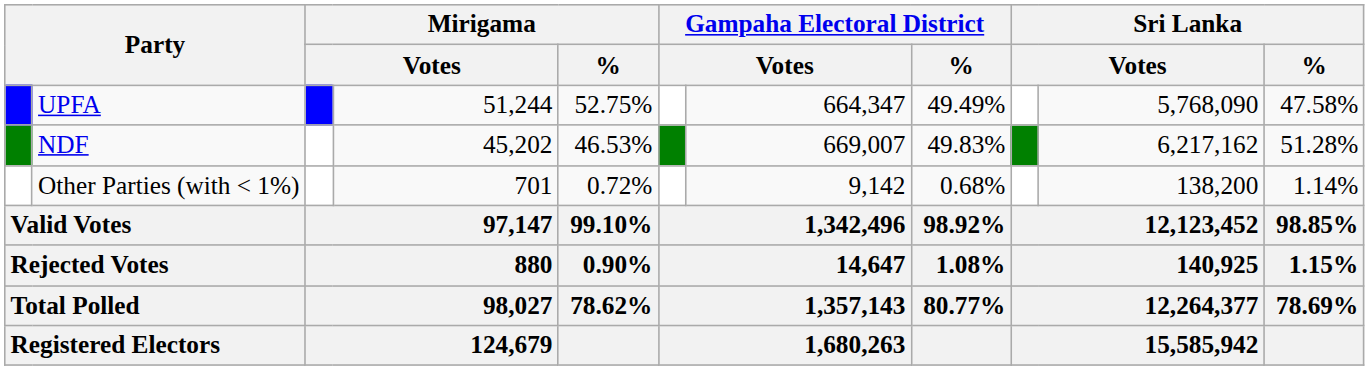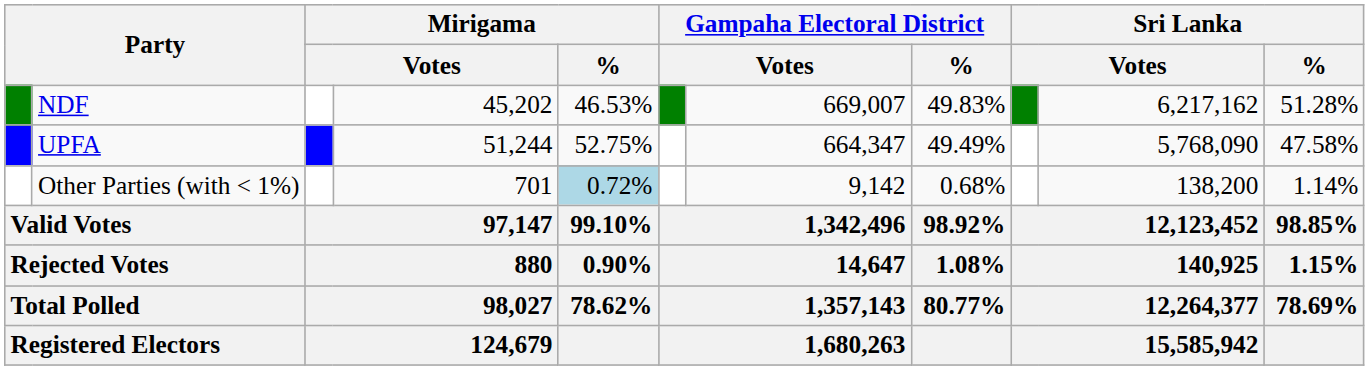 <table class="wikitable">
 <tr>
 <th colspan="2" width="144px"rowspan="2">Party</th>
 <th colspan="3" width="216px">Mirigama</th>
 <th colspan="3" width="216px"><a href='#'>Gampaha Electoral District</a></th>
 <th colspan="3" width="216px">Sri Lanka</th>
 </tr>
 <tr>
 <th colspan="2" width="144px">Votes</th>
 <th>%</th>
 <th colspan="2" width="144px">Votes</th>
 <th>%</th>
 <th colspan="2" width="144px">Votes</th>
 <th>%</th>
 </tr>
 <tr>
+<td style="background-color:green;" width="10px"></td>
+<td style="text-align:left;"><a href='#'>NDF</a></td>
+<td style="background-color:white;" width="10px"></td>
+<td style="text-align:right;">45,202</td>
+<td style="text-align:right;">46.53%</td>
+<td style="background-color:green;" width="10px"></td>
+<td style="text-align:right;">669,007</td>
+<td style="text-align:right;">49.83%</td>
+<td style="background-color:green;" width="10px"></td>
+<td style="text-align:right;">6,217,162</td>
+<td style="text-align:right;">51.28%</td>
+</tr>
+<tr>
 <td style="background-color:blue;" width="10px"></td>
 <td style="text-align:left;"><a href='#'>UPFA</a></td>
 <td style="background-color:blue;" width="10px"></td>
 <td style="text-align:right;">51,244</td>
 <td style="text-align:right;">52.75%</td>
 <td style="background-color:white;" width="10px"></td>
 <td style="text-align:right;">664,347</td>
 <td style="text-align:right;">49.49%</td>
 <td style="background-color:white;" width="10px"></td>
 <td style="text-align:right;">5,768,090</td>
 <td style="text-align:right;">47.58%</td>
 </tr>
 <tr>
-<td style="background-color:green;" width="10px"></td>
-<td style="text-align:left;"><a href='#'>NDF</a></td>
-<td style="background-color:white;" width="10px"></td>
-<td style="text-align:right;">45,202</td>
-<td style="text-align:right;">46.53%</td>
-<td style="background-color:green;" width="10px"></td>
-<td style="text-align:right;">669,007</td>
-<td style="text-align:right;">49.83%</td>
-<td style="background-color:green;" width="10px"></td>
-<td style="text-align:right;">6,217,162</td>
-<td style="text-align:right;">51.28%</td>
-</tr>
-<tr>
 <td style="background-color:white;" width="10px"></td>
 <td style="text-align:left;">Other Parties (with < 1%)</td>
 <td style="background-color:white;" width="10px"></td>
 <td style="text-align:right;">701</td>
-<td style="text-align:right;">0.72%</td>
+<td style="background: lightblue; text-align:right;">0.72%</td>
 <td style="background-color:white;" width="10px"></td>
 <td style="text-align:right;">9,142</td>
 <td style="text-align:right;">0.68%</td>
 <td style="background-color:white;" width="10px"></td>
 <td style="text-align:right;">138,200</td>
 <td style="text-align:right;">1.14%</td>
 </tr>
 <tr>
 <th colspan="2" width="144px"style="text-align:left;">Valid Votes</th>
 <th style="text-align:right;"colspan="2" width="144px">97,147</th>
 <th style="text-align:right;">99.10%</th>
 <th style="text-align:right;"colspan="2" width="144px">1,342,496</th>
 <th style="text-align:right;">98.92%</th>
 <th style="text-align:right;"colspan="2" width="144px">12,123,452</th>
 <th style="text-align:right;">98.85%</th>
 </tr>
 <tr>
 <th colspan="2" width="144px"style="text-align:left;">Rejected Votes</th>
 <th style="text-align:right;"colspan="2" width="144px">880</th>
 <th style="text-align:right;">0.90%</th>
 <th style="text-align:right;"colspan="2" width="144px">14,647</th>
 <th style="text-align:right;">1.08%</th>
 <th style="text-align:right;"colspan="2" width="144px">140,925</th>
 <th style="text-align:right;">1.15%</th>
 </tr>
 <tr>
 <th colspan="2" width="144px"style="text-align:left;">Total Polled</th>
 <th style="text-align:right;"colspan="2" width="144px">98,027</th>
 <th style="text-align:right;">78.62%</th>
 <th style="text-align:right;"colspan="2" width="144px">1,357,143</th>
 <th style="text-align:right;">80.77%</th>
 <th style="text-align:right;"colspan="2" width="144px">12,264,377</th>
 <th style="text-align:right;">78.69%</th>
 </tr>
 <tr>
 <th colspan="2" width="144px"style="text-align:left;">Registered Electors</th>
 <th style="text-align:right;"colspan="2" width="144px">124,679</th>
 <th></th>
 <th style="text-align:right;"colspan="2" width="144px">1,680,263</th>
 <th></th>
 <th style="text-align:right;"colspan="2" width="144px">15,585,942</th>
 <th></th>
 </tr>
 </table>
